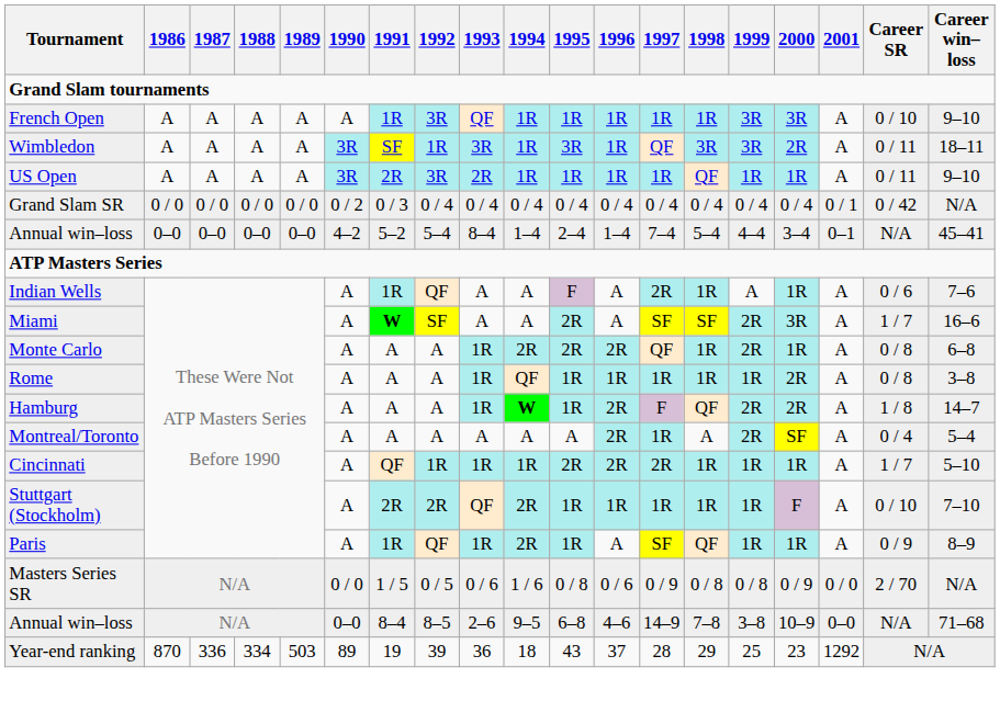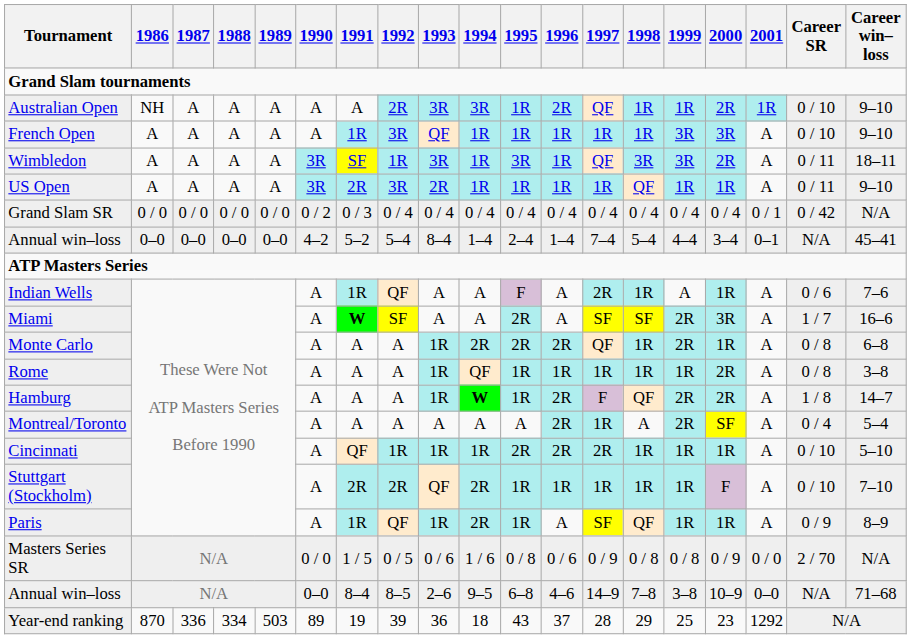 <table class="wikitable">
 <tr>
 <th>Tournament</th>
 <th><a href='#'>1986</a></th>
 <th><a href='#'>1987</a></th>
 <th><a href='#'>1988</a></th>
 <th><a href='#'>1989</a></th>
 <th><a href='#'>1990</a></th>
 <th><a href='#'>1991</a></th>
 <th><a href='#'>1992</a></th>
 <th><a href='#'>1993</a></th>
 <th><a href='#'>1994</a></th>
 <th><a href='#'>1995</a></th>
 <th><a href='#'>1996</a></th>
 <th><a href='#'>1997</a></th>
 <th><a href='#'>1998</a></th>
 <th><a href='#'>1999</a></th>
 <th><a href='#'>2000</a></th>
 <th><a href='#'>2001</a></th>
 <th>Career SR</th>
 <th>Career win–loss</th>
 </tr>
 <tr>
 <td colspan="19"><strong>Grand Slam tournaments</strong></td>
+</tr>
+<tr>
+<td bgcolor="#efefef"><a href='#'>Australian Open</a></td>
+<td align="center">NH</td>
+<td align="center">A</td>
+<td align="center">A</td>
+<td align="center">A</td>
+<td align="center">A</td>
+<td align="center">A</td>
+<td align="center" style="background:#afeeee;"><a href='#'>2R</a></td>
+<td align="center" style="background:#afeeee;"><a href='#'>3R</a></td>
+<td align="center" style="background:#afeeee;"><a href='#'>3R</a></td>
+<td align="center" style="background:#afeeee;"><a href='#'>1R</a></td>
+<td align="center" style="background:#afeeee;"><a href='#'>2R</a></td>
+<td align="center" style="background:#ffebcd;"><a href='#'>QF</a></td>
+<td align="center" style="background:#afeeee;"><a href='#'>1R</a></td>
+<td align="center" style="background:#afeeee;"><a href='#'>1R</a></td>
+<td align="center" style="background:#afeeee;"><a href='#'>2R</a></td>
+<td align="center" style="background:#afeeee;"><a href='#'>1R</a></td>
+<td align="center" style="background:#EFEFEF;">0 / 10</td>
+<td align="center" style="background:#EFEFEF;">9–10</td>
 </tr>
 <tr>
 <td bgcolor="#efefef"><a href='#'>French Open</a></td>
 <td align="center">A</td>
 <td align="center">A</td>
 <td align="center">A</td>
 <td align="center">A</td>
 <td align="center">A</td>
 <td align="center" style="background:#afeeee;"><a href='#'>1R</a></td>
 <td align="center" style="background:#afeeee;"><a href='#'>3R</a></td>
 <td align="center" style="background:#ffebcd;"><a href='#'>QF</a></td>
 <td align="center" style="background:#afeeee;"><a href='#'>1R</a></td>
 <td align="center" style="background:#afeeee;"><a href='#'>1R</a></td>
 <td align="center" style="background:#afeeee;"><a href='#'>1R</a></td>
 <td align="center" style="background:#afeeee;"><a href='#'>1R</a></td>
 <td align="center" style="background:#afeeee;"><a href='#'>1R</a></td>
 <td align="center" style="background:#afeeee;"><a href='#'>3R</a></td>
 <td align="center" style="background:#afeeee;"><a href='#'>3R</a></td>
 <td align="center">A</td>
 <td align="center" style="background:#EFEFEF;">0 / 10</td>
 <td align="center" style="background:#EFEFEF;">9–10</td>
 </tr>
 <tr>
 <td bgcolor="#efefef"><a href='#'>Wimbledon</a></td>
 <td align="center">A</td>
 <td align="center">A</td>
 <td align="center">A</td>
 <td align="center">A</td>
 <td align="center" style="background:#afeeee;"><a href='#'>3R</a></td>
 <td align="center" style="background:yellow;"><a href='#'>SF</a></td>
 <td align="center" style="background:#afeeee;"><a href='#'>1R</a></td>
 <td align="center" style="background:#afeeee;"><a href='#'>3R</a></td>
 <td align="center" style="background:#afeeee;"><a href='#'>1R</a></td>
 <td align="center" style="background:#afeeee;"><a href='#'>3R</a></td>
 <td align="center" style="background:#afeeee;"><a href='#'>1R</a></td>
 <td align="center" style="background:#ffebcd;"><a href='#'>QF</a></td>
 <td align="center" style="background:#afeeee;"><a href='#'>3R</a></td>
 <td align="center" style="background:#afeeee;"><a href='#'>3R</a></td>
 <td align="center" style="background:#afeeee;"><a href='#'>2R</a></td>
 <td align="center">A</td>
 <td align="center" style="background:#EFEFEF;">0 / 11</td>
 <td align="center" style="background:#EFEFEF;">18–11</td>
 </tr>
 <tr>
 <td bgcolor="#efefef"><a href='#'>US Open</a></td>
 <td align="center">A</td>
 <td align="center">A</td>
 <td align="center">A</td>
 <td align="center">A</td>
 <td align="center" style="background:#afeeee;"><a href='#'>3R</a></td>
 <td align="center" style="background:#afeeee;"><a href='#'>2R</a></td>
 <td align="center" style="background:#afeeee;"><a href='#'>3R</a></td>
 <td align="center" style="background:#afeeee;"><a href='#'>2R</a></td>
 <td align="center" style="background:#afeeee;"><a href='#'>1R</a></td>
 <td align="center" style="background:#afeeee;"><a href='#'>1R</a></td>
 <td align="center" style="background:#afeeee;"><a href='#'>1R</a></td>
 <td align="center" style="background:#afeeee;"><a href='#'>1R</a></td>
 <td align="center" style="background:#ffebcd;"><a href='#'>QF</a></td>
 <td align="center" style="background:#afeeee;"><a href='#'>1R</a></td>
 <td align="center" style="background:#afeeee;"><a href='#'>1R</a></td>
 <td align="center">A</td>
 <td align="center" style="background:#EFEFEF;">0 / 11</td>
 <td align="center" style="background:#EFEFEF;">9–10</td>
 </tr>
 <tr bgcolor="#efefef">
 <td>Grand Slam SR</td>
 <td align="center">0 / 0</td>
 <td align="center">0 / 0</td>
 <td align="center">0 / 0</td>
 <td align="center">0 / 0</td>
 <td align="center">0 / 2</td>
 <td align="center">0 / 3</td>
 <td align="center">0 / 4</td>
 <td align="center">0 / 4</td>
 <td align="center">0 / 4</td>
 <td align="center">0 / 4</td>
 <td align="center">0 / 4</td>
 <td align="center">0 / 4</td>
 <td align="center">0 / 4</td>
 <td align="center">0 / 4</td>
 <td align="center">0 / 4</td>
 <td align="center">0 / 1</td>
 <td align="center">0 / 42</td>
 <td align="center" style="background:#EFEFEF;">N/A</td>
 </tr>
 <tr>
 <td style="background:#EFEFEF;">Annual win–loss</td>
 <td align="center" style="background:#EFEFEF;">0–0</td>
 <td align="center" style="background:#EFEFEF;">0–0</td>
 <td align="center" style="background:#EFEFEF;">0–0</td>
 <td align="center" style="background:#EFEFEF;">0–0</td>
 <td align="center" style="background:#EFEFEF;">4–2</td>
 <td align="center" style="background:#EFEFEF;">5–2</td>
 <td align="center" style="background:#EFEFEF;">5–4</td>
 <td align="center" style="background:#EFEFEF;">8–4</td>
 <td align="center" style="background:#EFEFEF;">1–4</td>
 <td align="center" style="background:#EFEFEF;">2–4</td>
 <td align="center" style="background:#EFEFEF;">1–4</td>
 <td align="center" style="background:#EFEFEF;">7–4</td>
 <td align="center" style="background:#EFEFEF;">5–4</td>
 <td align="center" style="background:#EFEFEF;">4–4</td>
 <td align="center" style="background:#EFEFEF;">3–4</td>
 <td align="center" style="background:#EFEFEF;">0–1</td>
 <td align="center" style="background:#EFEFEF;">N/A</td>
 <td align="center" style="background:#EFEFEF;">45–41</td>
 </tr>
 <tr>
 <td colspan="19"><strong>ATP Masters Series</strong></td>
 </tr>
 <tr>
 <td bgcolor="#efefef"><a href='#'>Indian Wells</a></td>
 <td align="center" colspan="4" rowspan="9" style="color:#767676;">These Were Not<br><br>ATP Masters Series<br><br>Before 1990</td>
 <td align="center">A</td>
 <td align="center" style="background:#afeeee;">1R</td>
 <td align="center" style="background:#ffebcd;">QF</td>
 <td align="center">A</td>
 <td align="center">A</td>
 <td align="center" style="background:#D8BFD8;">F</td>
 <td align="center">A</td>
 <td align="center" style="background:#afeeee;">2R</td>
 <td align="center" style="background:#afeeee;">1R</td>
 <td align="center">A</td>
 <td align="center" style="background:#afeeee;">1R</td>
 <td align="center">A</td>
 <td align="center" style="background:#EFEFEF;">0 / 6</td>
 <td align="center" style="background:#EFEFEF;">7–6</td>
 </tr>
 <tr>
 <td bgcolor="#efefef"><a href='#'>Miami</a></td>
 <td align="center">A</td>
 <td align="center" style="background:#00ff00;"><strong>W</strong></td>
 <td align="center" style="background:yellow;">SF</td>
 <td align="center">A</td>
 <td align="center">A</td>
 <td align="center" style="background:#afeeee;">2R</td>
 <td align="center">A</td>
 <td align="center" style="background:yellow;">SF</td>
 <td align="center" style="background:yellow;">SF</td>
 <td align="center" style="background:#afeeee;">2R</td>
 <td align="center" style="background:#afeeee;">3R</td>
 <td align="center">A</td>
 <td align="center" style="background:#EFEFEF;">1 / 7</td>
 <td align="center" style="background:#EFEFEF;">16–6</td>
 </tr>
 <tr>
 <td bgcolor="#efefef"><a href='#'>Monte Carlo</a></td>
 <td align="center">A</td>
 <td align="center">A</td>
 <td align="center">A</td>
 <td align="center" style="background:#afeeee;">1R</td>
 <td align="center" style="background:#afeeee;">2R</td>
 <td align="center" style="background:#afeeee;">2R</td>
 <td align="center" style="background:#afeeee;">2R</td>
 <td align="center" style="background:#ffebcd;">QF</td>
 <td align="center" style="background:#afeeee;">1R</td>
 <td align="center" style="background:#afeeee;">2R</td>
 <td align="center" style="background:#afeeee;">1R</td>
 <td align="center">A</td>
 <td align="center" style="background:#EFEFEF;">0 / 8</td>
 <td align="center" style="background:#EFEFEF;">6–8</td>
 </tr>
 <tr>
 <td bgcolor="#efefef"><a href='#'>Rome</a></td>
 <td align="center">A</td>
 <td align="center">A</td>
 <td align="center">A</td>
 <td align="center" style="background:#afeeee;">1R</td>
 <td align="center" style="background:#ffebcd;">QF</td>
 <td align="center" style="background:#afeeee;">1R</td>
 <td align="center" style="background:#afeeee;">1R</td>
 <td align="center" style="background:#afeeee;">1R</td>
 <td align="center" style="background:#afeeee;">1R</td>
 <td align="center" style="background:#afeeee;">1R</td>
 <td align="center" style="background:#afeeee;">2R</td>
 <td align="center">A</td>
 <td align="center" style="background:#EFEFEF;">0 / 8</td>
 <td align="center" style="background:#EFEFEF;">3–8</td>
 </tr>
 <tr>
 <td bgcolor="#efefef"><a href='#'>Hamburg</a></td>
 <td align="center">A</td>
 <td align="center">A</td>
 <td align="center">A</td>
 <td align="center" style="background:#afeeee;">1R</td>
 <td align="center" style="background:#00ff00;"><strong>W</strong></td>
 <td align="center" style="background:#afeeee;">1R</td>
 <td align="center" style="background:#afeeee;">2R</td>
 <td align="center" style="background:#D8BFD8;">F</td>
 <td align="center" style="background:#ffebcd;">QF</td>
 <td align="center" style="background:#afeeee;">2R</td>
 <td align="center" style="background:#afeeee;">2R</td>
 <td align="center">A</td>
 <td align="center" style="background:#EFEFEF;">1 / 8</td>
 <td align="center" style="background:#EFEFEF;">14–7</td>
 </tr>
 <tr>
 <td bgcolor="#efefef"><a href='#'>Montreal/Toronto</a></td>
 <td align="center">A</td>
 <td align="center">A</td>
 <td align="center">A</td>
 <td align="center">A</td>
 <td align="center">A</td>
 <td align="center">A</td>
 <td align="center" style="background:#afeeee;">2R</td>
 <td align="center" style="background:#afeeee;">1R</td>
 <td align="center">A</td>
 <td align="center" style="background:#afeeee;">2R</td>
 <td align="center" style="background:yellow;">SF</td>
 <td align="center">A</td>
 <td align="center" style="background:#EFEFEF;">0 / 4</td>
 <td align="center" style="background:#EFEFEF;">5–4</td>
 </tr>
 <tr>
 <td bgcolor="#efefef"><a href='#'>Cincinnati</a></td>
 <td align="center">A</td>
 <td align="center" style="background:#ffebcd;">QF</td>
 <td align="center" style="background:#afeeee;">1R</td>
 <td align="center" style="background:#afeeee;">1R</td>
 <td align="center" style="background:#afeeee;">1R</td>
 <td align="center" style="background:#afeeee;">2R</td>
 <td align="center" style="background:#afeeee;">2R</td>
 <td align="center" style="background:#afeeee;">2R</td>
 <td align="center" style="background:#afeeee;">1R</td>
 <td align="center" style="background:#afeeee;">1R</td>
 <td align="center" style="background:#afeeee;">1R</td>
 <td align="center">A</td>
-<td align="center" style="background:#EFEFEF;">1 / 7</td>
+<td align="center" style="background:#EFEFEF;">0 / 10</td>
 <td align="center" style="background:#EFEFEF;">5–10</td>
 </tr>
 <tr>
 <td bgcolor="#efefef"><a href='#'>Stuttgart (Stockholm)</a></td>
 <td align="center">A</td>
 <td align="center" style="background:#afeeee;">2R</td>
 <td align="center" style="background:#afeeee;">2R</td>
 <td align="center" style="background:#ffebcd;">QF</td>
 <td align="center" style="background:#afeeee;">2R</td>
 <td align="center" style="background:#afeeee;">1R</td>
 <td align="center" style="background:#afeeee;">1R</td>
 <td align="center" style="background:#afeeee;">1R</td>
 <td align="center" style="background:#afeeee;">1R</td>
 <td align="center" style="background:#afeeee;">1R</td>
 <td align="center" style="background:#D8BFD8;">F</td>
 <td align="center">A</td>
 <td align="center" style="background:#EFEFEF;">0 / 10</td>
 <td align="center" style="background:#EFEFEF;">7–10</td>
 </tr>
 <tr>
 <td bgcolor="#efefef"><a href='#'>Paris</a></td>
 <td align="center">A</td>
 <td align="center" style="background:#afeeee;">1R</td>
 <td align="center" style="background:#ffebcd;">QF</td>
 <td align="center" style="background:#afeeee;">1R</td>
 <td align="center" style="background:#afeeee;">2R</td>
 <td align="center" style="background:#afeeee;">1R</td>
 <td align="center">A</td>
 <td align="center" style="background:yellow;">SF</td>
 <td align="center" style="background:#ffebcd;">QF</td>
 <td align="center" style="background:#afeeee;">1R</td>
 <td align="center" style="background:#afeeee;">1R</td>
 <td align="center">A</td>
 <td align="center" style="background:#EFEFEF;">0 / 9</td>
 <td align="center" style="background:#EFEFEF;">8–9</td>
 </tr>
 <tr bgcolor="#efefef">
 <td>Masters Series SR</td>
 <td align="center" colspan="4" style="color:#767676;">N/A</td>
 <td align="center">0 / 0</td>
 <td align="center">1 / 5</td>
 <td align="center">0 / 5</td>
 <td align="center">0 / 6</td>
 <td align="center">1 / 6</td>
 <td align="center">0 / 8</td>
 <td align="center">0 / 6</td>
 <td align="center">0 / 9</td>
 <td align="center">0 / 8</td>
 <td align="center">0 / 8</td>
 <td align="center">0 / 9</td>
 <td align="center">0 / 0</td>
 <td align="center">2 / 70</td>
 <td align="center" style="background:#EFEFEF;">N/A</td>
 </tr>
 <tr bgcolor="#efefef">
 <td style="background:#EFEFEF;">Annual win–loss</td>
 <td align="center" colspan="4" style="color:#767676;">N/A</td>
 <td align="center" style="background:#EFEFEF;">0–0</td>
 <td align="center" style="background:#EFEFEF;">8–4</td>
 <td align="center" style="background:#EFEFEF;">8–5</td>
 <td align="center" style="background:#EFEFEF;">2–6</td>
 <td align="center" style="background:#EFEFEF;">9–5</td>
 <td align="center" style="background:#EFEFEF;">6–8</td>
 <td align="center" style="background:#EFEFEF;">4–6</td>
 <td align="center" style="background:#EFEFEF;">14–9</td>
 <td align="center" style="background:#EFEFEF;">7–8</td>
 <td align="center" style="background:#EFEFEF;">3–8</td>
 <td align="center" style="background:#EFEFEF;">10–9</td>
 <td align="center" style="background:#EFEFEF;">0–0</td>
 <td align="center" style="background:#EFEFEF;">N/A</td>
 <td align="center" style="background:#EFEFEF;">71–68</td>
 </tr>
 <tr>
 <td style="background:#EFEFEF;">Year-end ranking</td>
 <td align="center">870</td>
 <td align="center">336</td>
 <td align="center">334</td>
 <td align="center">503</td>
 <td align="center">89</td>
 <td align="center">19</td>
 <td align="center">39</td>
 <td align="center">36</td>
 <td align="center">18</td>
 <td align="center">43</td>
 <td align="center">37</td>
 <td align="center">28</td>
 <td align="center">29</td>
 <td align="center">25</td>
 <td align="center">23</td>
 <td align="center">1292</td>
 <td colspan=2 align="center" style="background:#EFEFEF;">N/A</td>
 </tr>
 </table>
